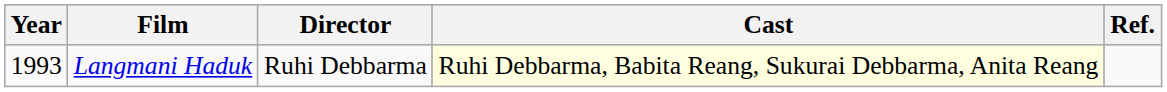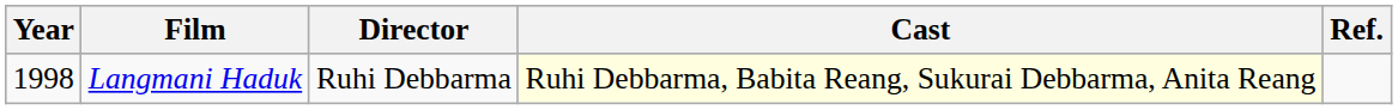 <table class="wikitable">
 <tr>
 <th>Year</th>
 <th>Film</th>
 <th>Director</th>
 <th>Cast</th>
 <th>Ref.</th>
 </tr>
 <tr>
-<td>1993</td>
+<td>1998</td>
 <td><em><a href='#'>Langmani Haduk</a></em></td>
 <td>Ruhi Debbarma</td>
 <td style="background: lightyellow;">Ruhi Debbarma, Babita Reang, Sukurai Debbarma, Anita Reang</td>
 <td></td>
 </tr>
 </table>
